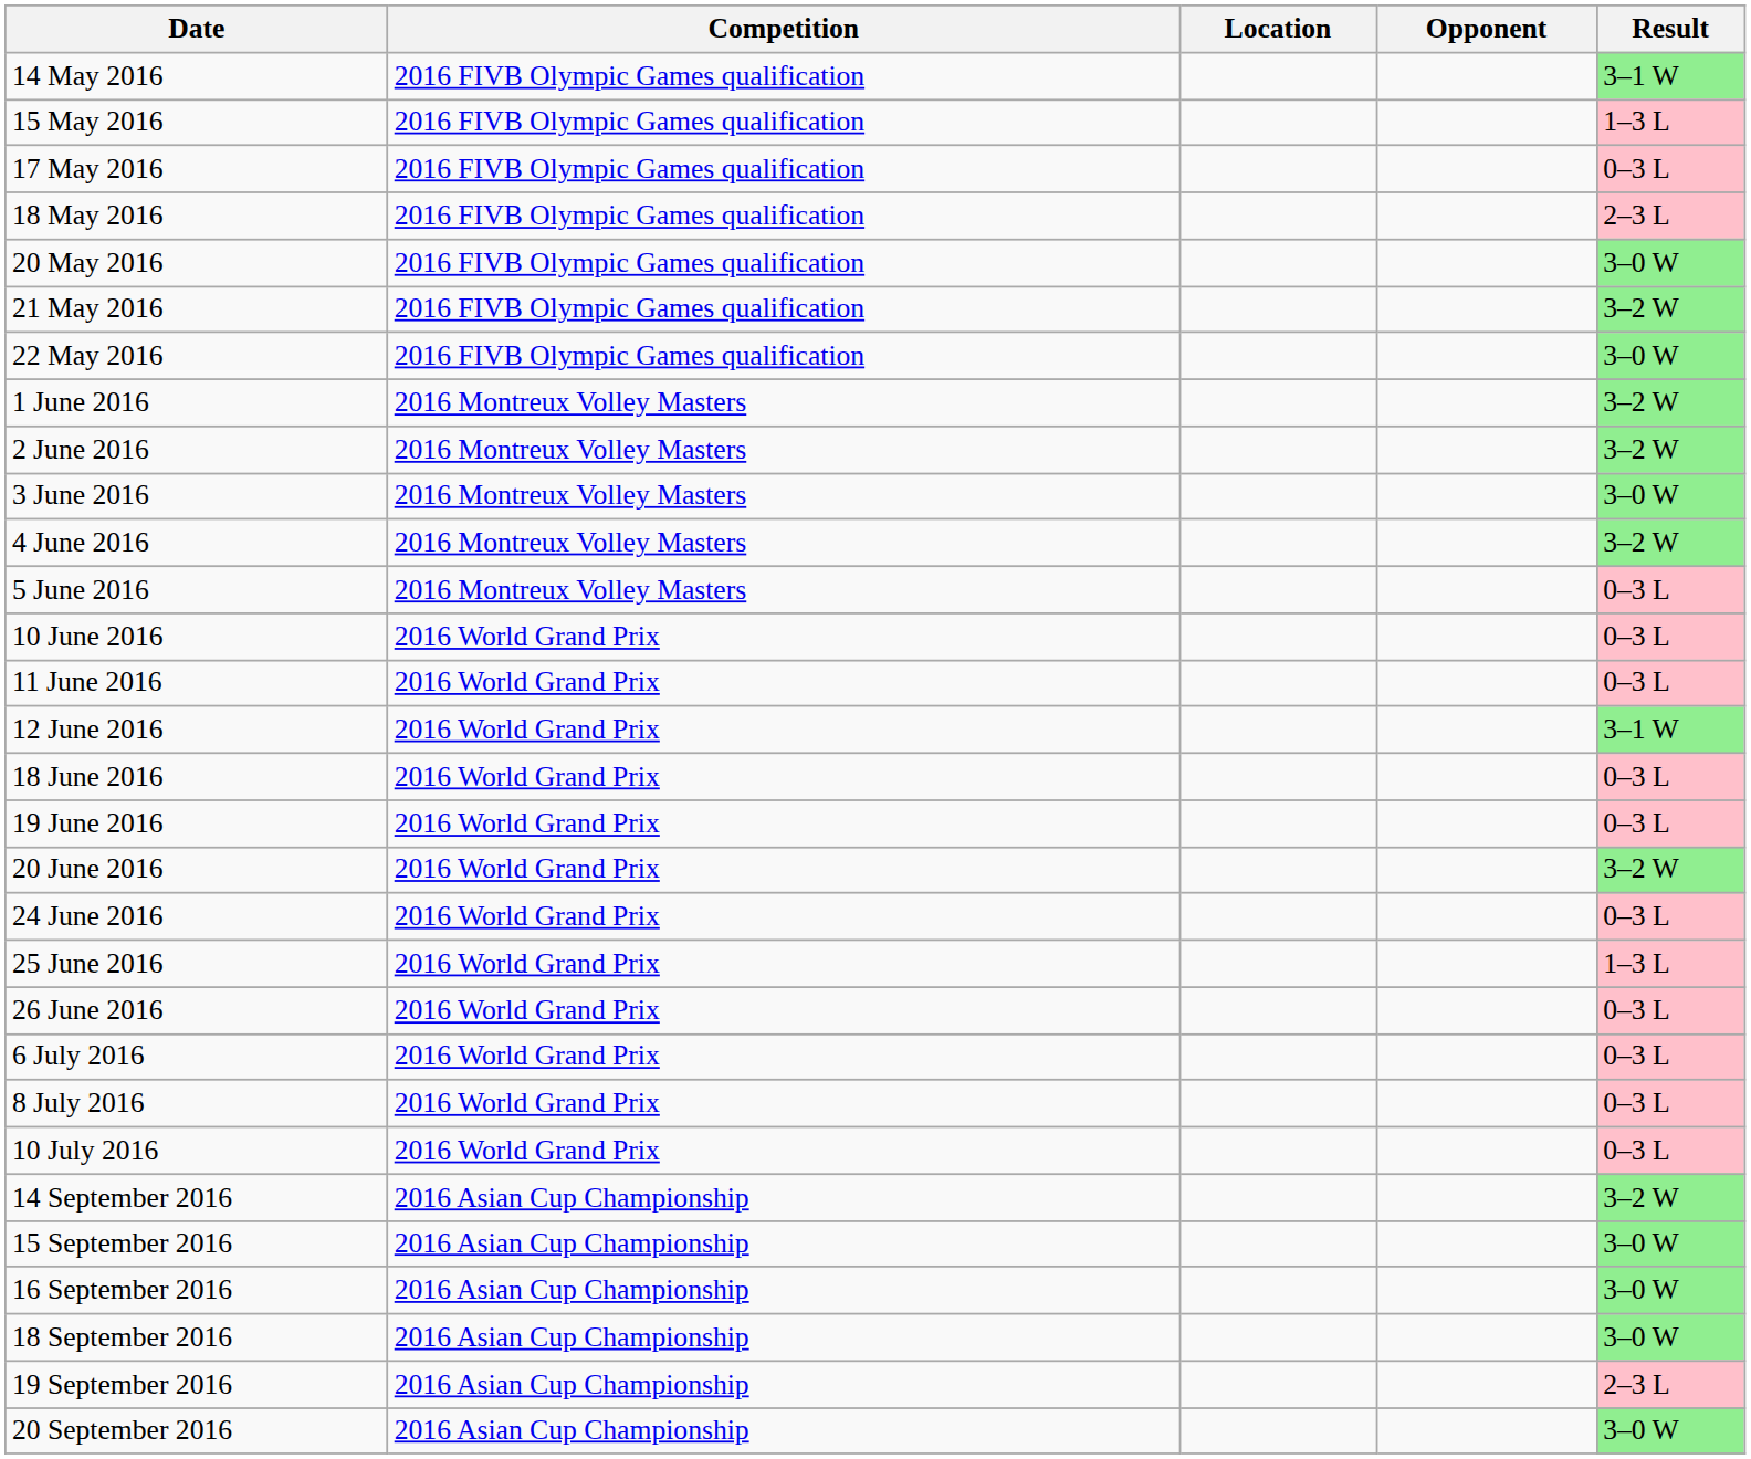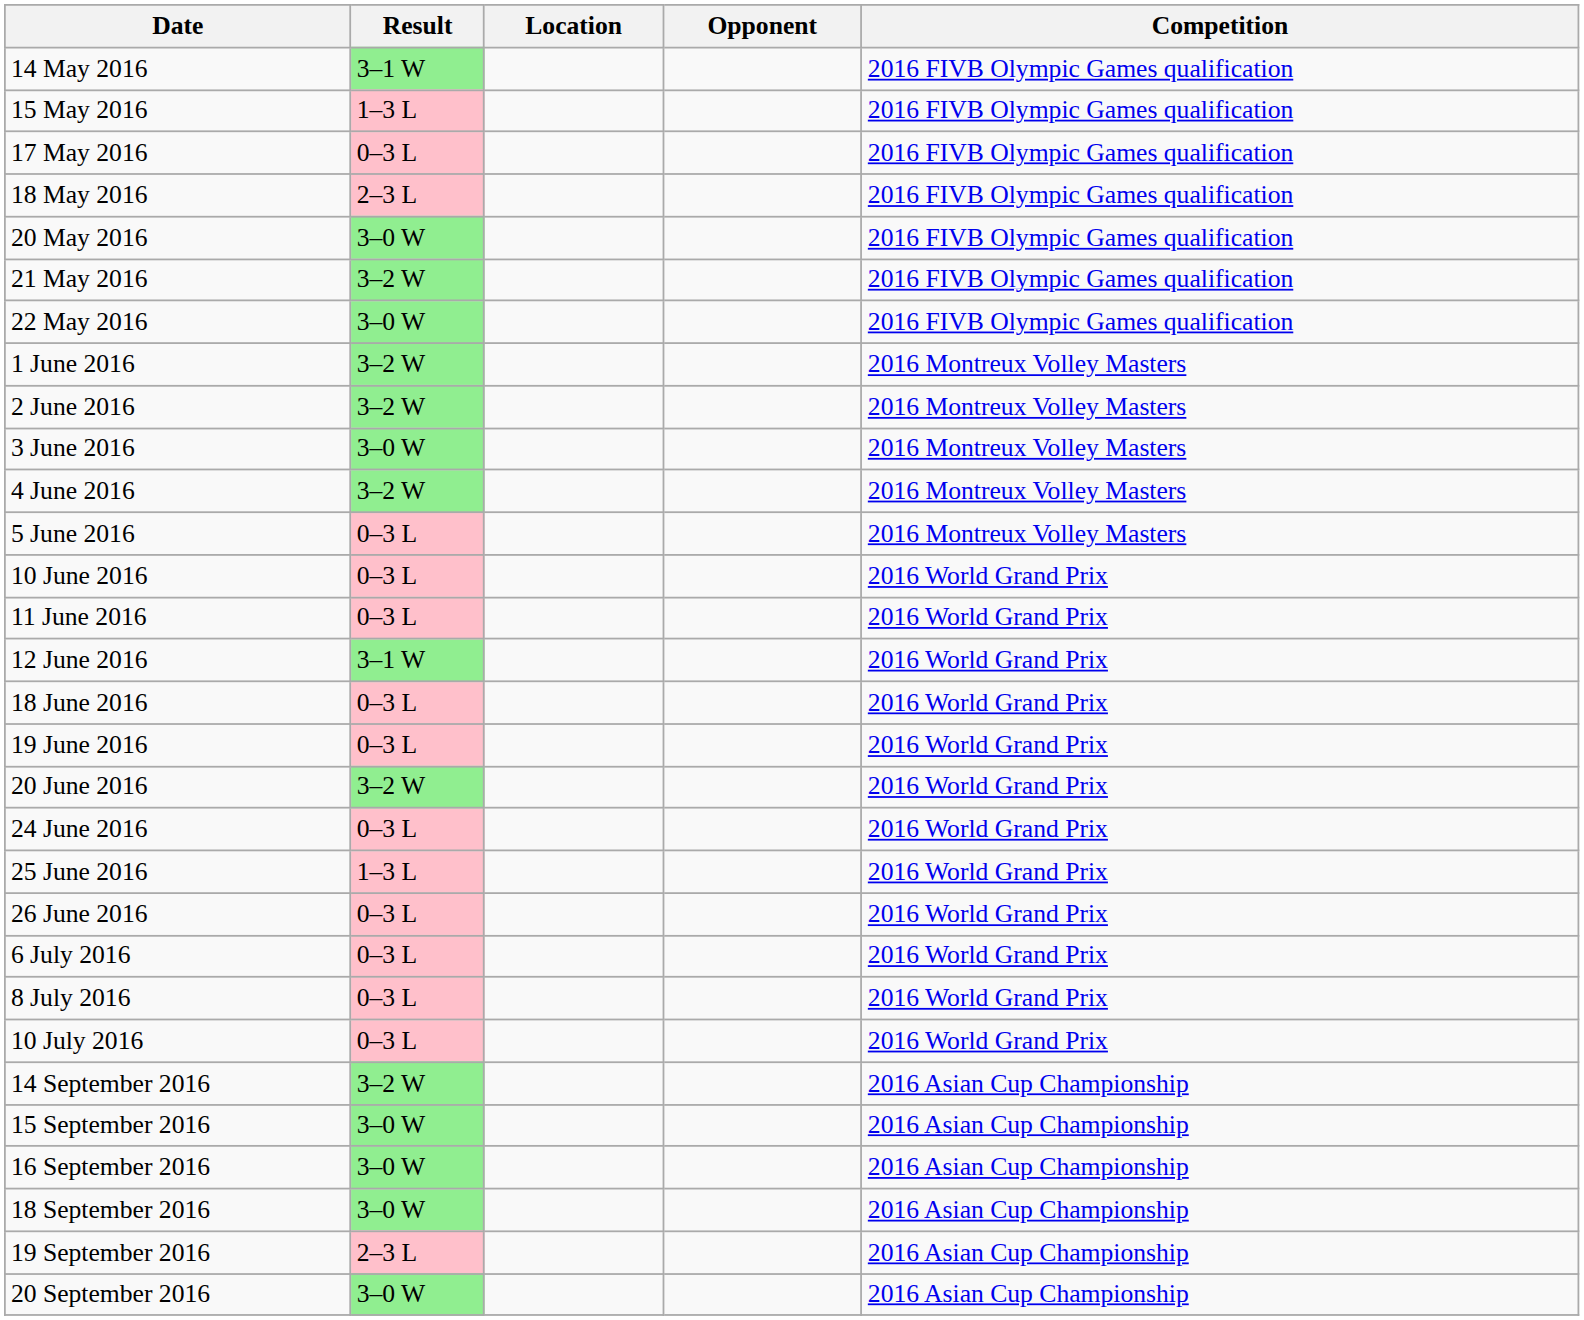 <table class="wikitable" style="font-size:90%; width:70%;">
 <tr>
 <th>Date</th>
-<th>Competition</th>
+<th>Result</th>
 <th>Location</th>
 <th>Opponent</th>
-<th>Result</th>
+<th>Competition</th>
 </tr>
 <tr>
 <td>14 May 2016</td>
-<td><a href='#'>2016 FIVB Olympic Games qualification</a></td>
+<td bgcolor="lightgreen">3–1 W</td>
 <td></td>
 <td></td>
-<td bgcolor="lightgreen">3–1 W</td>
+<td><a href='#'>2016 FIVB Olympic Games qualification</a></td>
 </tr>
 <tr>
 <td>15 May 2016</td>
-<td><a href='#'>2016 FIVB Olympic Games qualification</a></td>
+<td bgcolor="pink">1–3 L</td>
 <td></td>
 <td></td>
-<td bgcolor="pink">1–3 L</td>
+<td><a href='#'>2016 FIVB Olympic Games qualification</a></td>
 </tr>
 <tr>
 <td>17 May 2016</td>
-<td><a href='#'>2016 FIVB Olympic Games qualification</a></td>
+<td bgcolor="pink">0–3 L</td>
 <td></td>
 <td></td>
-<td bgcolor="pink">0–3 L</td>
+<td><a href='#'>2016 FIVB Olympic Games qualification</a></td>
 </tr>
 <tr>
 <td>18 May 2016</td>
-<td><a href='#'>2016 FIVB Olympic Games qualification</a></td>
+<td bgcolor="pink">2–3 L</td>
 <td></td>
 <td></td>
-<td bgcolor="pink">2–3 L</td>
+<td><a href='#'>2016 FIVB Olympic Games qualification</a></td>
 </tr>
 <tr>
 <td>20 May 2016</td>
-<td><a href='#'>2016 FIVB Olympic Games qualification</a></td>
+<td bgcolor="lightgreen">3–0 W</td>
 <td></td>
 <td></td>
-<td bgcolor="lightgreen">3–0 W</td>
+<td><a href='#'>2016 FIVB Olympic Games qualification</a></td>
 </tr>
 <tr>
 <td>21 May 2016</td>
-<td><a href='#'>2016 FIVB Olympic Games qualification</a></td>
+<td bgcolor="lightgreen">3–2 W</td>
 <td></td>
 <td></td>
-<td bgcolor="lightgreen">3–2 W</td>
+<td><a href='#'>2016 FIVB Olympic Games qualification</a></td>
 </tr>
 <tr>
 <td>22 May 2016</td>
-<td><a href='#'>2016 FIVB Olympic Games qualification</a></td>
+<td bgcolor="lightgreen">3–0 W</td>
 <td></td>
 <td></td>
-<td bgcolor="lightgreen">3–0 W</td>
+<td><a href='#'>2016 FIVB Olympic Games qualification</a></td>
 </tr>
 <tr>
 <td>1 June 2016</td>
-<td><a href='#'>2016 Montreux Volley Masters</a></td>
+<td bgcolor="lightgreen">3–2 W</td>
 <td></td>
 <td></td>
-<td bgcolor="lightgreen">3–2 W</td>
+<td><a href='#'>2016 Montreux Volley Masters</a></td>
 </tr>
 <tr>
 <td>2 June 2016</td>
-<td><a href='#'>2016 Montreux Volley Masters</a></td>
+<td bgcolor="lightgreen">3–2 W</td>
 <td></td>
 <td></td>
-<td bgcolor="lightgreen">3–2 W</td>
+<td><a href='#'>2016 Montreux Volley Masters</a></td>
 </tr>
 <tr>
 <td>3 June 2016</td>
-<td><a href='#'>2016 Montreux Volley Masters</a></td>
+<td bgcolor="lightgreen">3–0 W</td>
 <td></td>
 <td></td>
-<td bgcolor="lightgreen">3–0 W</td>
+<td><a href='#'>2016 Montreux Volley Masters</a></td>
 </tr>
 <tr>
 <td>4 June 2016</td>
-<td><a href='#'>2016 Montreux Volley Masters</a></td>
+<td bgcolor="lightgreen">3–2 W</td>
 <td></td>
 <td></td>
-<td bgcolor="lightgreen">3–2 W</td>
+<td><a href='#'>2016 Montreux Volley Masters</a></td>
 </tr>
 <tr>
 <td>5 June 2016</td>
-<td><a href='#'>2016 Montreux Volley Masters</a></td>
+<td bgcolor="pink">0–3 L</td>
 <td></td>
 <td></td>
-<td bgcolor="pink">0–3 L</td>
+<td><a href='#'>2016 Montreux Volley Masters</a></td>
 </tr>
 <tr>
 <td>10 June 2016</td>
-<td><a href='#'>2016 World Grand Prix</a></td>
+<td bgcolor="pink">0–3 L</td>
 <td></td>
 <td></td>
-<td bgcolor="pink">0–3 L</td>
+<td><a href='#'>2016 World Grand Prix</a></td>
 </tr>
 <tr>
 <td>11 June 2016</td>
-<td><a href='#'>2016 World Grand Prix</a></td>
+<td bgcolor="pink">0–3 L</td>
 <td></td>
 <td></td>
-<td bgcolor="pink">0–3 L</td>
+<td><a href='#'>2016 World Grand Prix</a></td>
 </tr>
 <tr>
 <td>12 June 2016</td>
-<td><a href='#'>2016 World Grand Prix</a></td>
+<td bgcolor="lightgreen">3–1 W</td>
 <td></td>
 <td></td>
-<td bgcolor="lightgreen">3–1 W</td>
+<td><a href='#'>2016 World Grand Prix</a></td>
 </tr>
 <tr>
 <td>18 June 2016</td>
-<td><a href='#'>2016 World Grand Prix</a></td>
+<td bgcolor="pink">0–3 L</td>
 <td></td>
 <td></td>
-<td bgcolor="pink">0–3 L</td>
+<td><a href='#'>2016 World Grand Prix</a></td>
 </tr>
 <tr>
 <td>19 June 2016</td>
-<td><a href='#'>2016 World Grand Prix</a></td>
+<td bgcolor="pink">0–3 L</td>
 <td></td>
 <td></td>
-<td bgcolor="pink">0–3 L</td>
+<td><a href='#'>2016 World Grand Prix</a></td>
 </tr>
 <tr>
 <td>20 June 2016</td>
-<td><a href='#'>2016 World Grand Prix</a></td>
+<td bgcolor="lightgreen">3–2 W</td>
 <td></td>
 <td></td>
-<td bgcolor="lightgreen">3–2 W</td>
+<td><a href='#'>2016 World Grand Prix</a></td>
 </tr>
 <tr>
 <td>24 June 2016</td>
-<td><a href='#'>2016 World Grand Prix</a></td>
+<td bgcolor="pink">0–3 L</td>
 <td></td>
 <td></td>
-<td bgcolor="pink">0–3 L</td>
+<td><a href='#'>2016 World Grand Prix</a></td>
 </tr>
 <tr>
 <td>25 June 2016</td>
-<td><a href='#'>2016 World Grand Prix</a></td>
+<td bgcolor="pink">1–3 L</td>
 <td></td>
 <td></td>
-<td bgcolor="pink">1–3 L</td>
+<td><a href='#'>2016 World Grand Prix</a></td>
 </tr>
 <tr>
 <td>26 June 2016</td>
-<td><a href='#'>2016 World Grand Prix</a></td>
+<td bgcolor="pink">0–3 L</td>
 <td></td>
 <td></td>
-<td bgcolor="pink">0–3 L</td>
+<td><a href='#'>2016 World Grand Prix</a></td>
 </tr>
 <tr>
 <td>6 July 2016</td>
-<td><a href='#'>2016 World Grand Prix</a></td>
+<td bgcolor="pink">0–3 L</td>
 <td></td>
 <td></td>
-<td bgcolor="pink">0–3 L</td>
+<td><a href='#'>2016 World Grand Prix</a></td>
 </tr>
 <tr>
 <td>8 July 2016</td>
-<td><a href='#'>2016 World Grand Prix</a></td>
+<td bgcolor="pink">0–3 L</td>
 <td></td>
 <td></td>
-<td bgcolor="pink">0–3 L</td>
+<td><a href='#'>2016 World Grand Prix</a></td>
 </tr>
 <tr>
 <td>10 July 2016</td>
-<td><a href='#'>2016 World Grand Prix</a></td>
+<td bgcolor="pink">0–3 L</td>
 <td></td>
 <td></td>
-<td bgcolor="pink">0–3 L</td>
+<td><a href='#'>2016 World Grand Prix</a></td>
 </tr>
 <tr>
 <td>14 September 2016</td>
-<td><a href='#'>2016 Asian Cup Championship</a></td>
+<td bgcolor="lightgreen">3–2 W</td>
 <td></td>
 <td></td>
-<td bgcolor="lightgreen">3–2 W</td>
+<td><a href='#'>2016 Asian Cup Championship</a></td>
 </tr>
 <tr>
 <td>15 September 2016</td>
-<td><a href='#'>2016 Asian Cup Championship</a></td>
+<td bgcolor="lightgreen">3–0 W</td>
 <td></td>
 <td></td>
-<td bgcolor="lightgreen">3–0 W</td>
+<td><a href='#'>2016 Asian Cup Championship</a></td>
 </tr>
 <tr>
 <td>16 September 2016</td>
-<td><a href='#'>2016 Asian Cup Championship</a></td>
+<td bgcolor="lightgreen">3–0 W</td>
 <td></td>
 <td></td>
-<td bgcolor="lightgreen">3–0 W</td>
+<td><a href='#'>2016 Asian Cup Championship</a></td>
 </tr>
 <tr>
 <td>18 September 2016</td>
-<td><a href='#'>2016 Asian Cup Championship</a></td>
+<td bgcolor="lightgreen">3–0 W</td>
 <td></td>
 <td></td>
-<td bgcolor="lightgreen">3–0 W</td>
+<td><a href='#'>2016 Asian Cup Championship</a></td>
 </tr>
 <tr>
 <td>19 September 2016</td>
-<td><a href='#'>2016 Asian Cup Championship</a></td>
+<td bgcolor="pink">2–3 L</td>
 <td></td>
 <td></td>
-<td bgcolor="pink">2–3 L</td>
+<td><a href='#'>2016 Asian Cup Championship</a></td>
 </tr>
 <tr>
 <td>20 September 2016</td>
-<td><a href='#'>2016 Asian Cup Championship</a></td>
+<td bgcolor="lightgreen">3–0 W</td>
 <td></td>
 <td></td>
-<td bgcolor="lightgreen">3–0 W</td>
+<td><a href='#'>2016 Asian Cup Championship</a></td>
 </tr>
 </table>
